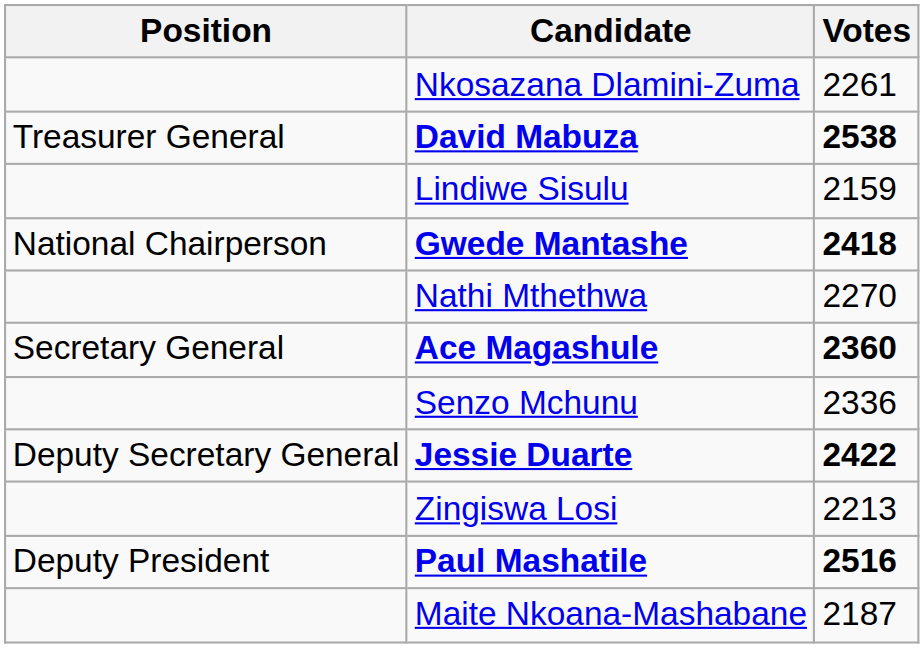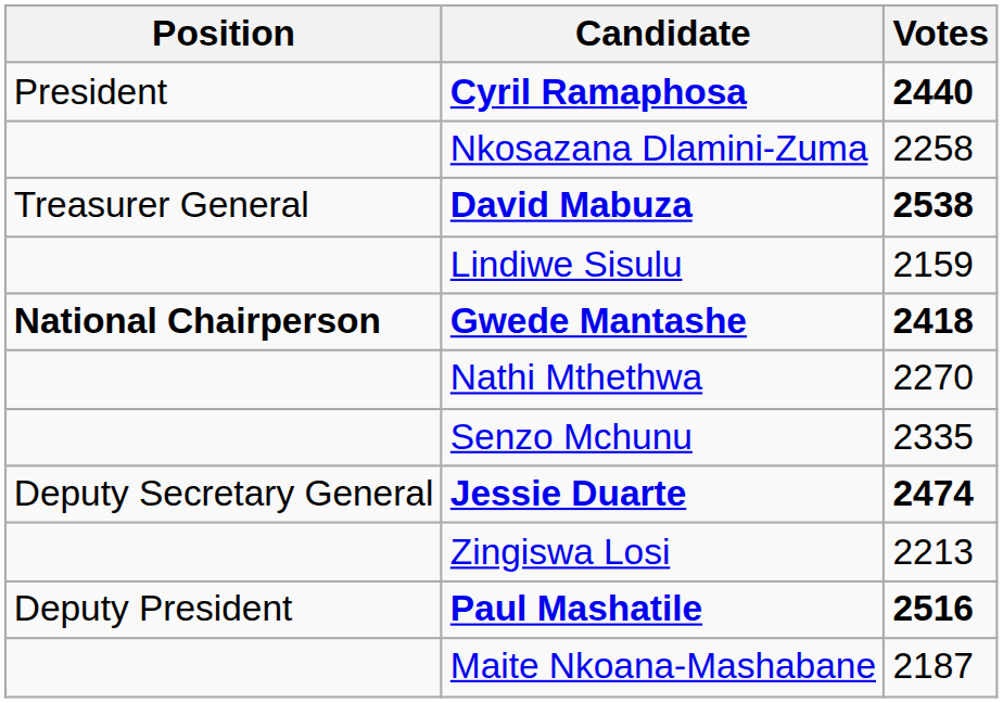 <table class="wikitable">
 <tr>
 <th>Position</th>
 <th>Candidate</th>
 <th>Votes</th>
 </tr>
 <tr>
+<td>President</td>
+<td><strong><a href='#'>Cyril Ramaphosa</a></strong></td>
+<td><strong>2440</strong></td>
+</tr>
+<tr>
 <td></td>
 <td><a href='#'>Nkosazana Dlamini-Zuma</a></td>
-<td>2261</td>
+<td>2258</td>
 </tr>
 <tr>
 <td>Treasurer General</td>
 <td><strong><a href='#'>David Mabuza</a></strong></td>
 <td><strong>2538</strong></td>
 </tr>
 <tr>
 <td></td>
 <td><a href='#'>Lindiwe Sisulu</a></td>
 <td>2159</td>
 </tr>
 <tr>
-<td>National Chairperson</td>
+<td><strong>National Chairperson</strong></td>
 <td><strong><a href='#'>Gwede Mantashe</a></strong></td>
 <td><strong>2418</strong></td>
 </tr>
 <tr>
 <td></td>
 <td><a href='#'>Nathi Mthethwa</a></td>
 <td>2270</td>
 </tr>
 <tr>
-<td>Secretary General</td>
-<td><strong><a href='#'>Ace Magashule</a></strong></td>
-<td><strong>2360</strong></td>
-</tr>
-<tr>
 <td></td>
 <td><a href='#'>Senzo Mchunu</a></td>
-<td>2336</td>
+<td>2335</td>
 </tr>
 <tr>
 <td>Deputy Secretary General</td>
 <td><strong><a href='#'>Jessie Duarte</a></strong></td>
-<td><strong>2422</strong></td>
+<td><strong>2474</strong></td>
 </tr>
 <tr>
 <td></td>
 <td><a href='#'>Zingiswa Losi</a></td>
 <td>2213</td>
 </tr>
 <tr>
 <td>Deputy President</td>
 <td><strong><a href='#'>Paul Mashatile</a></strong></td>
 <td><strong>2516</strong></td>
 </tr>
 <tr>
 <td></td>
 <td><a href='#'>Maite Nkoana-Mashabane</a></td>
 <td>2187</td>
 </tr>
 </table>
